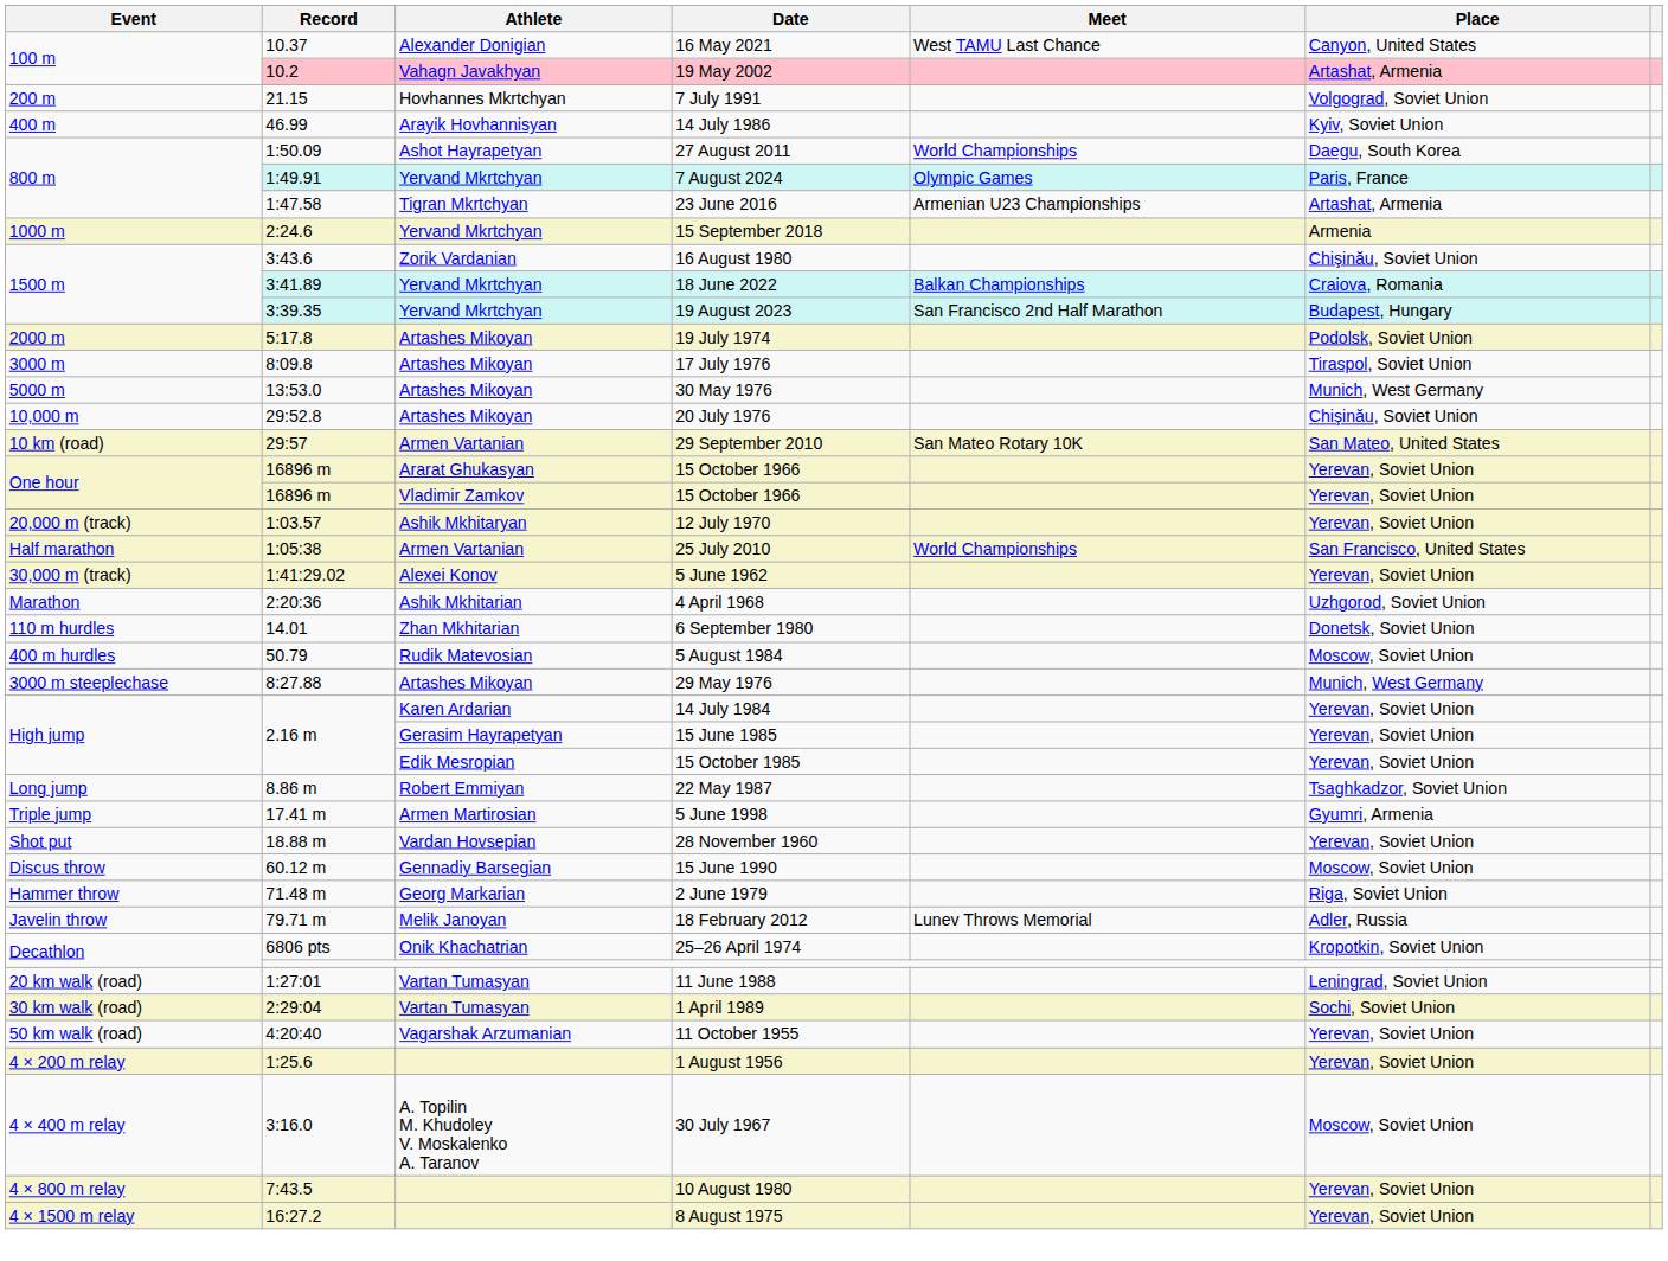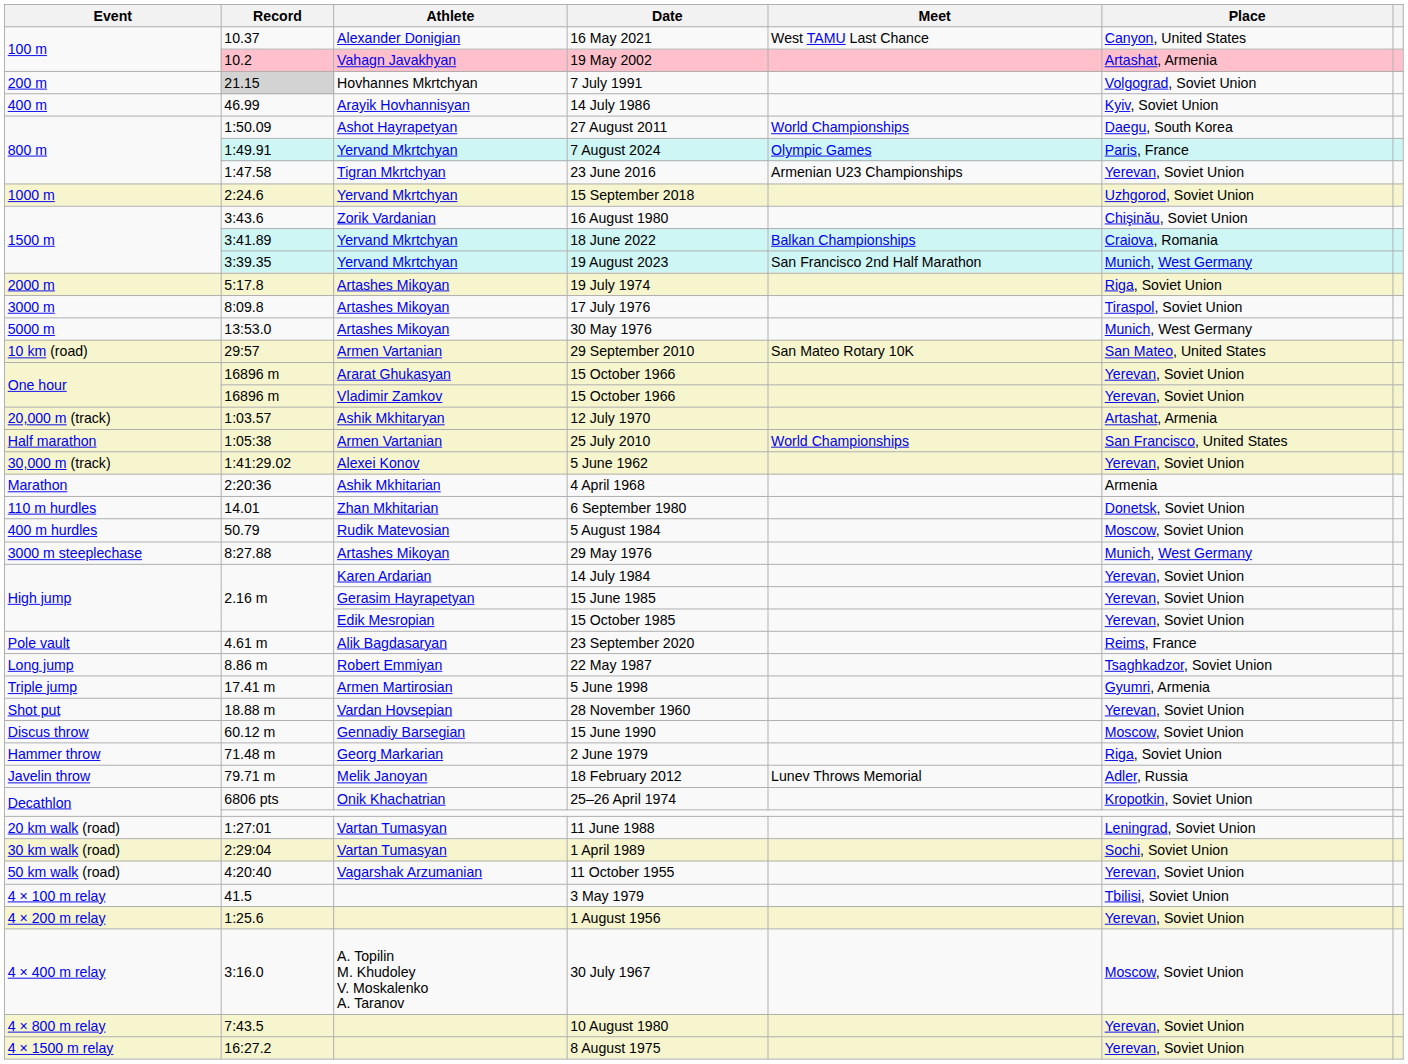 <table class="wikitable" style="font-size:95%; width: 95%;">
 <tr>
 <th>Event</th>
 <th>Record</th>
 <th>Athlete</th>
 <th>Date</th>
 <th>Meet</th>
 <th>Place</th>
 <th></th>
 </tr>
 <tr>
 <td rowspan=2><a href='#'>100 m</a></td>
 <td>10.37  </td>
 <td><a href='#'>Alexander Donigian</a></td>
 <td>16 May 2021</td>
 <td>West <a href='#'>TAMU</a> Last Chance</td>
 <td><a href='#'>Canyon</a>, United States</td>
 <td></td>
 </tr>
 <tr style="background:pink">
 <td>10.2 </td>
 <td><a href='#'>Vahagn Javakhyan</a></td>
 <td>19 May 2002</td>
 <td></td>
 <td><a href='#'>Artashat</a>, Armenia</td>
 <td></td>
 </tr>
 <tr>
 <td><a href='#'>200 m</a></td>
-<td>21.15</td>
+<td style="background: lightgrey;">21.15</td>
 <td>Hovhannes Mkrtchyan</td>
 <td>7 July 1991</td>
 <td></td>
 <td><a href='#'>Volgograd</a>, Soviet Union</td>
 <td></td>
 </tr>
 <tr>
 <td><a href='#'>400 m</a></td>
 <td>46.99</td>
 <td><a href='#'>Arayik Hovhannisyan</a></td>
 <td>14 July 1986</td>
 <td></td>
 <td><a href='#'>Kyiv</a>, Soviet Union</td>
 <td></td>
 </tr>
 <tr>
 <td rowspan=3><a href='#'>800 m</a></td>
 <td>1:50.09</td>
 <td><a href='#'>Ashot Hayrapetyan</a></td>
 <td>27 August 2011</td>
 <td><a href='#'>World Championships</a></td>
 <td><a href='#'>Daegu</a>, South Korea</td>
 <td></td>
 </tr>
 <tr bgcolor=#CEF6F5>
 <td>1:49.91</td>
 <td><a href='#'>Yervand Mkrtchyan</a></td>
 <td>7 August 2024</td>
 <td><a href='#'>Olympic Games</a></td>
 <td><a href='#'>Paris</a>, France</td>
 <td></td>
 </tr>
 <tr>
 <td>1:47.58</td>
 <td><a href='#'>Tigran Mkrtchyan</a></td>
 <td>23 June 2016</td>
 <td>Armenian U23 Championships</td>
-<td><a href='#'>Artashat</a>, Armenia</td>
+<td><a href='#'>Yerevan</a>, Soviet Union</td>
 <td></td>
 </tr>
 <tr style="background:#f6F5CE;">
 <td><a href='#'>1000 m</a></td>
 <td>2:24.6 </td>
 <td><a href='#'>Yervand Mkrtchyan</a></td>
 <td>15 September 2018</td>
 <td></td>
-<td>Armenia</td>
+<td><a href='#'>Uzhgorod</a>, Soviet Union</td>
 <td></td>
 </tr>
 <tr>
 <td rowspan=3><a href='#'>1500 m</a></td>
 <td>3:43.6 </td>
 <td><a href='#'>Zorik Vardanian</a></td>
 <td>16 August 1980</td>
 <td></td>
 <td><a href='#'>Chişinău</a>, Soviet Union</td>
 <td></td>
 </tr>
 <tr style="background:#cef6f5;">
 <td>3:41.89</td>
 <td><a href='#'>Yervand Mkrtchyan</a></td>
 <td>18 June 2022</td>
 <td><a href='#'>Balkan Championships</a></td>
 <td><a href='#'>Craiova</a>, Romania</td>
 <td></td>
 </tr>
 <tr bgcolor=#CEF6F5>
 <td>3:39.35</td>
 <td><a href='#'>Yervand Mkrtchyan</a></td>
 <td>19 August 2023</td>
 <td>San Francisco 2nd Half Marathon</td>
-<td><a href='#'>Budapest</a>, Hungary</td>
+<td><a href='#'>Munich</a>, <a href='#'>West Germany</a></td>
 <td></td>
 </tr>
 <tr style="background:#f6F5CE;">
 <td><a href='#'>2000 m</a></td>
 <td>5:17.8 </td>
 <td><a href='#'>Artashes Mikoyan</a></td>
 <td>19 July 1974</td>
 <td></td>
-<td><a href='#'>Podolsk</a>, Soviet Union</td>
+<td><a href='#'>Riga</a>, Soviet Union</td>
 <td></td>
 </tr>
 <tr>
 <td><a href='#'>3000 m</a></td>
 <td>8:09.8 </td>
 <td><a href='#'>Artashes Mikoyan</a></td>
 <td>17 July 1976</td>
 <td></td>
 <td><a href='#'>Tiraspol</a>, Soviet Union</td>
 <td></td>
 </tr>
 <tr>
 <td><a href='#'>5000 m</a></td>
 <td>13:53.0 </td>
 <td><a href='#'>Artashes Mikoyan</a></td>
 <td>30 May 1976</td>
 <td></td>
 <td><a href='#'>Munich</a>, West Germany</td>
-<td></td>
-</tr>
-<tr>
-<td><a href='#'>10,000 m</a></td>
-<td>29:52.8 </td>
-<td><a href='#'>Artashes Mikoyan</a></td>
-<td>20 July 1976</td>
-<td></td>
-<td><a href='#'>Chişinău</a>, Soviet Union</td>
 <td></td>
 </tr>
 <tr style="background:#f6F5CE;">
 <td><a href='#'>10 km</a> (road)</td>
 <td>29:57</td>
 <td><a href='#'>Armen Vartanian</a></td>
 <td>29 September 2010</td>
 <td>San Mateo Rotary 10K</td>
 <td><a href='#'>San Mateo</a>, United States</td>
 <td></td>
 </tr>
 <tr style="background:#f6F5CE;">
 <td rowspan=2><a href='#'>One hour</a></td>
 <td>16896 m </td>
 <td><a href='#'>Ararat Ghukasyan</a></td>
 <td>15 October 1966</td>
 <td></td>
 <td><a href='#'>Yerevan</a>, Soviet Union</td>
 <td></td>
 </tr>
 <tr style="background:#f6F5CE;">
 <td>16896 m </td>
 <td><a href='#'>Vladimir Zamkov</a></td>
 <td>15 October 1966</td>
 <td></td>
 <td><a href='#'>Yerevan</a>, Soviet Union</td>
 <td></td>
 </tr>
 <tr style="background:#f6F5CE;">
 <td><a href='#'>20,000 m</a> (track)</td>
 <td>1:03.57  </td>
 <td><a href='#'>Ashik Mkhitaryan</a></td>
 <td>12 July 1970</td>
 <td></td>
-<td><a href='#'>Yerevan</a>, Soviet Union</td>
+<td><a href='#'>Artashat</a>, Armenia</td>
 <td></td>
 </tr>
 <tr style="background:#f6F5CE;">
 <td><a href='#'>Half marathon</a></td>
 <td>1:05:38</td>
 <td><a href='#'>Armen Vartanian</a></td>
 <td>25 July 2010</td>
 <td><a href='#'>World Championships</a></td>
 <td><a href='#'>San Francisco</a>, United States</td>
 <td></td>
 </tr>
 <tr style="background:#f6F5CE;">
 <td><a href='#'>30,000 m</a> (track)</td>
 <td>1:41:29.02  </td>
 <td><a href='#'>Alexei Konov</a></td>
 <td>5 June 1962</td>
 <td></td>
 <td><a href='#'>Yerevan</a>, Soviet Union</td>
 <td></td>
 </tr>
 <tr>
 <td><a href='#'>Marathon</a></td>
 <td>2:20:36</td>
 <td><a href='#'>Ashik Mkhitarian</a></td>
 <td>4 April 1968</td>
 <td></td>
-<td><a href='#'>Uzhgorod</a>, Soviet Union</td>
+<td>Armenia</td>
 <td></td>
 </tr>
 <tr>
 <td><a href='#'>110 m hurdles</a></td>
 <td>14.01</td>
 <td><a href='#'>Zhan Mkhitarian</a></td>
 <td>6 September 1980</td>
 <td></td>
 <td><a href='#'>Donetsk</a>, Soviet Union</td>
 <td></td>
 </tr>
 <tr>
 <td><a href='#'>400 m hurdles</a></td>
 <td>50.79</td>
 <td><a href='#'>Rudik Matevosian</a></td>
 <td>5 August 1984</td>
 <td></td>
 <td><a href='#'>Moscow</a>, Soviet Union</td>
 <td></td>
 </tr>
 <tr>
 <td><a href='#'>3000 m steeplechase</a></td>
 <td>8:27.88</td>
 <td><a href='#'>Artashes Mikoyan</a></td>
 <td>29 May 1976</td>
 <td></td>
 <td><a href='#'>Munich</a>, <a href='#'>West Germany</a></td>
 <td></td>
 </tr>
 <tr>
 <td rowspan=3><a href='#'>High jump</a></td>
 <td rowspan=3>2.16 m </td>
 <td><a href='#'>Karen Ardarian</a></td>
 <td>14 July 1984</td>
 <td></td>
 <td><a href='#'>Yerevan</a>, Soviet Union</td>
 <td></td>
 </tr>
 <tr>
 <td><a href='#'>Gerasim Hayrapetyan</a></td>
 <td>15 June 1985</td>
 <td></td>
 <td><a href='#'>Yerevan</a>, Soviet Union</td>
 <td></td>
 </tr>
 <tr>
 <td><a href='#'>Edik Mesropian</a></td>
 <td>15 October 1985</td>
 <td></td>
 <td><a href='#'>Yerevan</a>, Soviet Union</td>
+<td></td>
+</tr>
+<tr>
+<td><a href='#'>Pole vault</a></td>
+<td>4.61 m</td>
+<td><a href='#'>Alik Bagdasaryan</a></td>
+<td>23 September 2020</td>
+<td></td>
+<td><a href='#'>Reims</a>, France</td>
 <td></td>
 </tr>
 <tr>
 <td><a href='#'>Long jump</a></td>
 <td>8.86 m  </td>
 <td><a href='#'>Robert Emmiyan</a></td>
 <td>22 May 1987</td>
 <td></td>
 <td><a href='#'>Tsaghkadzor</a>, Soviet Union</td>
 <td></td>
 </tr>
 <tr>
 <td><a href='#'>Triple jump</a></td>
 <td>17.41 m</td>
 <td><a href='#'>Armen Martirosian</a></td>
 <td>5 June 1998</td>
 <td></td>
 <td><a href='#'>Gyumri</a>, Armenia</td>
 <td></td>
 </tr>
 <tr>
 <td><a href='#'>Shot put</a></td>
 <td>18.88 m </td>
 <td><a href='#'>Vardan Hovsepian</a></td>
 <td>28 November 1960</td>
 <td></td>
 <td><a href='#'>Yerevan</a>, Soviet Union</td>
 <td></td>
 </tr>
 <tr>
 <td><a href='#'>Discus throw</a></td>
 <td>60.12 m</td>
 <td><a href='#'>Gennadiy Barsegian</a></td>
 <td>15 June 1990</td>
 <td></td>
 <td><a href='#'>Moscow</a>, Soviet Union</td>
 <td></td>
 </tr>
 <tr>
 <td><a href='#'>Hammer throw</a></td>
 <td>71.48 m</td>
 <td><a href='#'>Georg Markarian</a></td>
 <td>2 June 1979 </td>
 <td></td>
 <td><a href='#'>Riga</a>, Soviet Union</td>
 <td></td>
 </tr>
 <tr>
 <td><a href='#'>Javelin throw</a></td>
 <td>79.71 m</td>
 <td><a href='#'>Melik Janoyan</a></td>
 <td>18 February 2012</td>
 <td>Lunev Throws Memorial</td>
 <td><a href='#'>Adler</a>, Russia</td>
 <td></td>
 </tr>
 <tr>
 <td rowspan=2><a href='#'>Decathlon</a></td>
 <td>6806 pts </td>
 <td><a href='#'>Onik Khachatrian</a></td>
 <td>25–26 April 1974</td>
 <td></td>
 <td><a href='#'>Kropotkin</a>, Soviet Union</td>
 <td></td>
 </tr>
 <tr>
 <td colspan=5></td>
 <td></td>
 </tr>
 <tr>
 <td><a href='#'>20 km walk</a> (road)</td>
 <td>1:27:01  </td>
 <td><a href='#'>Vartan Tumasyan</a></td>
 <td>11 June 1988</td>
 <td></td>
 <td><a href='#'>Leningrad</a>, Soviet Union</td>
 <td></td>
 </tr>
 <tr style="background:#f6F5CE;">
 <td><a href='#'>30 km walk</a> (road)</td>
 <td>2:29:04 </td>
 <td><a href='#'>Vartan Tumasyan</a></td>
 <td>1 April 1989</td>
 <td></td>
 <td><a href='#'>Sochi</a>, Soviet Union</td>
 <td></td>
 </tr>
 <tr>
 <td><a href='#'>50 km walk</a> (road)</td>
 <td>4:20:40  </td>
 <td><a href='#'>Vagarshak Arzumanian</a></td>
 <td>11 October 1955</td>
 <td></td>
 <td><a href='#'>Yerevan</a>, Soviet Union</td>
 <td></td>
 </tr>
+<tr>
+<td><a href='#'>4 × 100 m relay</a></td>
+<td>41.5 </td>
+<td></td>
+<td>3 May 1979</td>
+<td></td>
+<td><a href='#'>Tbilisi</a>, Soviet Union</td>
+<td></td>
+</tr>
 <tr style="background:#f6F5CE;">
 <td><a href='#'>4 × 200 m relay</a></td>
 <td>1:25.6  </td>
 <td></td>
 <td>1 August 1956</td>
 <td></td>
 <td><a href='#'>Yerevan</a>, Soviet Union</td>
 <td></td>
 </tr>
 <tr>
 <td><a href='#'>4 × 400 m relay</a></td>
 <td>3:16.0 </td>
 <td><br>A. Topilin<br>M. Khudoley<br>V. Moskalenko<br>A. Taranov</td>
 <td>30 July 1967</td>
 <td></td>
 <td><a href='#'>Moscow</a>, Soviet Union</td>
 <td></td>
 </tr>
 <tr style="background:#f6F5CE;">
 <td><a href='#'>4 × 800 m relay</a></td>
 <td>7:43.5  </td>
 <td></td>
 <td>10 August 1980</td>
 <td></td>
 <td><a href='#'>Yerevan</a>, Soviet Union</td>
 <td></td>
 </tr>
 <tr style="background:#f6F5CE;">
 <td><a href='#'>4 × 1500 m relay</a></td>
 <td>16:27.2  </td>
 <td></td>
 <td>8 August 1975</td>
 <td></td>
 <td><a href='#'>Yerevan</a>, Soviet Union</td>
 <td></td>
 </tr>
 </table>
